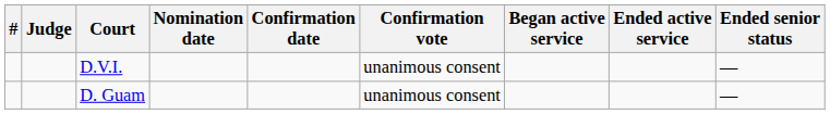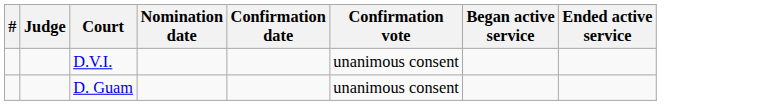 <table class="sortable wikitable">
 <tr>
 <th>#</th>
 <th>Judge</th>
 <th>Court</th>
 <th>Nomination<br>date</th>
 <th>Confirmation<br>date</th>
 <th>Confirmation<br>vote</th>
 <th>Began active<br>service</th>
 <th>Ended active<br>service</th>
-<th>Ended senior<br>status</th>
 </tr>
 <tr>
 <td></td>
 <td></td>
 <td><a href='#'>D.V.I.</a></td>
 <td></td>
 <td></td>
 <td>unanimous consent</td>
 <td></td>
 <td></td>
-<td>—</td>
 </tr>
 <tr>
 <td></td>
 <td></td>
 <td><a href='#'>D. Guam</a></td>
 <td></td>
 <td></td>
 <td>unanimous consent</td>
 <td></td>
 <td></td>
-<td>—</td>
 </tr>
 </table>
